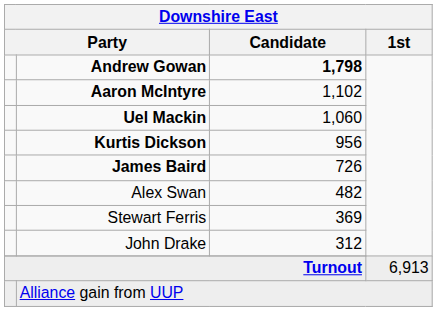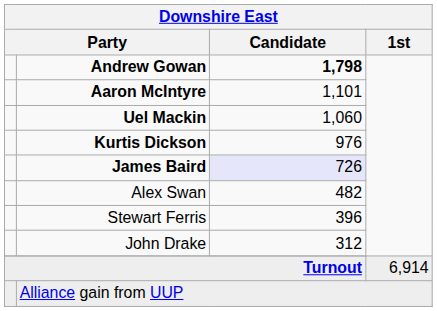 <table class="wikitable">
 <tr>
 <th colspan="4" align="center"><a href='#'>Downshire East</a></th>
 </tr>
 <tr>
 <th colspan="2" align="center" width=200>Party</th>
 <th width=150>Candidate</th>
 <th width=60>1st </th>
 </tr>
 <tr>
 <td></td>
 <td align="right"><strong>Andrew Gowan</strong></td>
 <td align="right"><strong>1,798</strong></td>
 </tr>
 <tr>
 <td></td>
 <td align="right"><strong>Aaron McIntyre</strong></td>
-<td align="right">1,102</td>
+<td align="right">1,101</td>
 </tr>
 <tr>
 <td></td>
 <td align="right"><strong>Uel Mackin</strong></td>
 <td align="right">1,060</td>
 </tr>
 <tr>
 <td></td>
 <td align="right"><strong>Kurtis Dickson</strong></td>
-<td align="right">956</td>
+<td align="right">976</td>
 </tr>
 <tr>
 <td></td>
 <td align="right"><strong>James Baird</strong></td>
-<td align="right">726</td>
+<td align="right" style="background: lavender;">726</td>
 </tr>
 <tr>
 <td></td>
 <td align="right">Alex Swan</td>
 <td align="right">482</td>
 </tr>
 <tr>
 <td></td>
 <td align="right">Stewart Ferris</td>
-<td align="right">369</td>
+<td align="right">396</td>
 </tr>
 <tr>
 <td></td>
 <td align="right">John Drake</td>
 <td align="right">312</td>
 </tr>
 <tr>
 </tr>
 <tr bgcolor="EEEEEE">
 <td colspan=3 align="right"><strong><a href='#'>Turnout</a></strong></td>
-<td align="right">6,913</td>
+<td align="right">6,914</td>
 </tr>
 <tr bgcolor="EEEEEE">
 <td bgcolor=></td>
 <td colspan=4 bgcolor="EEEEEE"><a href='#'>Alliance</a> gain from <a href='#'>UUP</a></td>
 </tr>
 </table>
